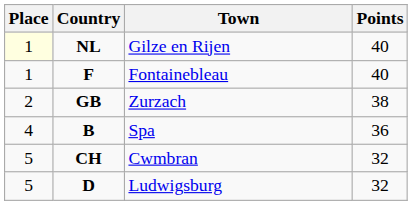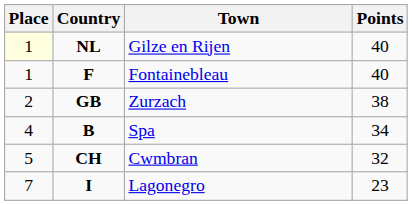 <table class="wikitable">
 <tr>
 <th width="25">Place</th>
 <th width="25">Country</th>
 <th width="200">Town</th>
 <th width="25">Points</th>
 </tr>
 <tr>
 <td align="center" style="background: lightyellow;">1</td>
 <td align="center"><strong>NL</strong></td>
 <td align="left"><a href='#'>Gilze en Rijen</a></td>
 <td align="center">40</td>
 </tr>
 <tr>
 <td align="center">1</td>
 <td align="center"><strong>F</strong></td>
 <td align="left"><a href='#'>Fontainebleau</a></td>
 <td align="center">40</td>
 </tr>
 <tr>
 <td align="center">2</td>
 <td align="center"><strong>GB</strong></td>
 <td align="left"><a href='#'>Zurzach</a></td>
 <td align="center">38</td>
 </tr>
 <tr>
 <td align="center">4</td>
 <td align="center"><strong>B</strong></td>
 <td align="left"><a href='#'>Spa</a></td>
-<td align="center">36</td>
+<td align="center">34</td>
 </tr>
 <tr>
 <td align="center">5</td>
 <td align="center"><strong>CH</strong></td>
 <td align="left"><a href='#'>Cwmbran</a></td>
 <td align="center">32</td>
 </tr>
 <tr>
-<td align="center">5</td>
-<td align="center"><strong>D</strong></td>
-<td align="left"><a href='#'>Ludwigsburg</a></td>
-<td align="center">32</td>
+<td align="center">7</td>
+<td align="center"><strong>I</strong></td>
+<td align="left"><a href='#'>Lagonegro</a></td>
+<td align="center">23</td>
 </tr>
 </table>
